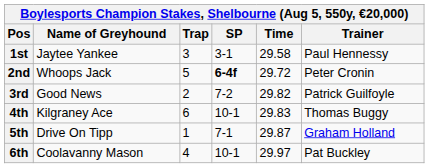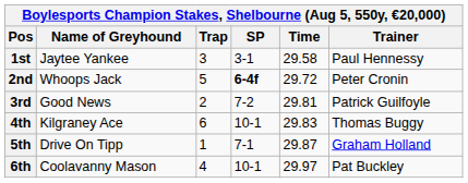 <table class="wikitable">
 <tr>
 <th colspan="6"><a href='#'>Boylesports Champion Stakes</a>, <a href='#'>Shelbourne</a> (Aug 5, 550y, €20,000)</th>
 </tr>
 <tr>
 <th width=30>Pos</th>
 <th width=180>Name of Greyhound</th>
 <th width=30>Trap</th>
 <th width=50>SP</th>
 <th width=50>Time</th>
 <th width=150>Trainer</th>
 </tr>
 <tr>
 <th>1st</th>
 <td>Jaytee Yankee </td>
 <td>3</td>
 <td>3-1</td>
 <td>29.58</td>
 <td>Paul Hennessy</td>
 </tr>
 <tr>
 <th>2nd</th>
 <td>Whoops Jack</td>
 <td>5</td>
 <td><strong>6-4f</strong></td>
 <td>29.72</td>
 <td>Peter Cronin</td>
 </tr>
 <tr>
 <th>3rd</th>
 <td>Good News</td>
 <td>2</td>
 <td>7-2</td>
-<td>29.82</td>
+<td>29.81</td>
 <td>Patrick Guilfoyle</td>
 </tr>
 <tr>
 <th>4th</th>
 <td>Kilgraney Ace</td>
 <td>6</td>
 <td>10-1</td>
 <td>29.83</td>
 <td>Thomas Buggy</td>
 </tr>
 <tr>
 <th>5th</th>
 <td>Drive On Tipp</td>
 <td>1</td>
 <td>7-1</td>
 <td>29.87</td>
 <td><a href='#'>Graham Holland</a></td>
 </tr>
 <tr>
 <th>6th</th>
 <td>Coolavanny Mason</td>
 <td>4</td>
 <td>10-1</td>
 <td>29.97</td>
 <td>Pat Buckley</td>
 </tr>
 </table>
